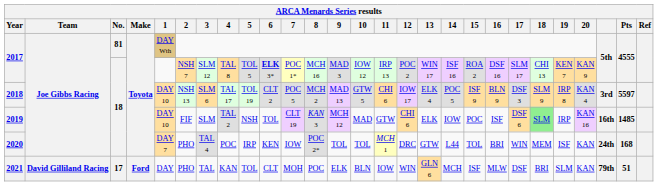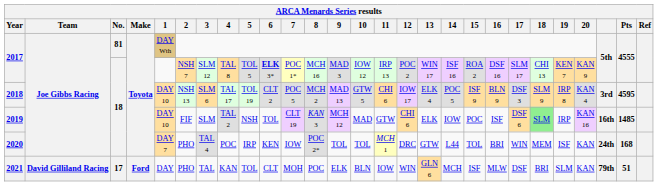 <table class="wikitable" style="text-align:center; font-size:75%">
 <tr>
 <th colspan=45><a href='#'>ARCA Menards Series</a> results</th>
 </tr>
 <tr>
 <th>Year</th>
 <th>Team</th>
 <th>No.</th>
 <th>Make</th>
 <th>1</th>
 <th>2</th>
 <th>3</th>
 <th>4</th>
 <th>5</th>
 <th>6</th>
 <th>7</th>
 <th>8</th>
 <th>9</th>
 <th>10</th>
 <th>11</th>
 <th>12</th>
 <th>13</th>
 <th>14</th>
 <th>15</th>
 <th>16</th>
 <th>17</th>
 <th>18</th>
 <th>19</th>
 <th>20</th>
 <th></th>
 <th>Pts</th>
 <th>Ref</th>
 </tr>
 <tr>
 <th rowspan=2><a href='#'>2017</a></th>
 <th rowspan=5><a href='#'>Joe Gibbs Racing</a></th>
 <th>81</th>
 <th rowspan=5><a href='#'>Toyota</a></th>
 <td style="background:#DFC484;"><a href='#'>DAY</a><br><small>Wth</small></td>
 <td colspan=19></td>
 <th rowspan=2>5th</th>
 <th rowspan=2>4555</th>
 <th rowspan=2></th>
 </tr>
 <tr>
 <th rowspan=4>18</th>
 <td></td>
 <td style="background:#FFDF9F;"><a href='#'>NSH</a><br><small>7</small></td>
 <td style="background:#DFFFDF;"><a href='#'>SLM</a><br><small>12</small></td>
 <td style="background:#FFDF9F;"><a href='#'>TAL</a><br><small>8</small></td>
 <td style="background:#DFDFDF;"><a href='#'>TOL</a><br><small>5</small></td>
 <td style="background:#DFDFDF;"><strong><a href='#'>ELK</a></strong><br><small>3*</small></td>
 <td style="background:#FFFFBF;"><a href='#'>POC</a><br><small>1*</small></td>
 <td style="background:#DFFFDF;"><a href='#'>MCH</a><br><small>16</small></td>
 <td style="background:#DFDFDF;"><a href='#'>MAD</a><br><small>3</small></td>
 <td style="background:#DFFFDF;"><a href='#'>IOW</a><br><small>12</small></td>
 <td style="background:#DFFFDF;"><a href='#'>IRP</a><br><small>13</small></td>
 <td style="background:#DFDFDF;"><a href='#'>POC</a><br><small>2</small></td>
 <td style="background:#EFCFFF;"><a href='#'>WIN</a><br><small>17</small></td>
 <td style="background:#EFCFFF;"><a href='#'>ISF</a><br><small>16</small></td>
 <td style="background:#DFDFDF;"><a href='#'>ROA</a><br><small>2</small></td>
 <td style="background:#EFCFFF;"><a href='#'>DSF</a><br><small>16</small></td>
 <td style="background:#EFCFFF;"><a href='#'>SLM</a><br><small>17</small></td>
 <td style="background:#DFFFDF;"><a href='#'>CHI</a><br><small>13</small></td>
 <td style="background:#FFDF9F;"><a href='#'>KEN</a><br><small>7</small></td>
 <td style="background:#FFDF9F;"><a href='#'>KAN</a><br><small>9</small></td>
 </tr>
 <tr>
 <th><a href='#'>2018</a></th>
 <td style="background:#FFDF9F;"><a href='#'>DAY</a><br><small>10</small></td>
 <td style="background:#DFFFDF;"><a href='#'>NSH</a><br><small>13</small></td>
 <td style="background:#FFDF9F;"><a href='#'>SLM</a><br><small>6</small></td>
 <td style="background:#DFFFDF;"><a href='#'>TAL</a><br><small>17</small></td>
 <td style="background:#DFFFDF;"><a href='#'>TOL</a><br><small>19</small></td>
 <td style="background:#DFDFDF;"><a href='#'>CLT</a><br><small>2</small></td>
 <td style="background:#DFDFDF;"><a href='#'>POC</a><br><small>5</small></td>
 <td style="background:#DFDFDF;"><a href='#'>MCH</a><br><small>2</small></td>
 <td style="background:#EFCFFF;"><a href='#'>MAD</a><br><small>13</small></td>
 <td style="background:#DFDFDF;"><a href='#'>GTW</a><br><small>5</small></td>
 <td style="background:#FFDF9F;"><a href='#'>CHI</a><br><small>6</small></td>
 <td style="background:#EFCFFF;"><a href='#'>IOW</a><br><small>17</small></td>
 <td style="background:#DFDFDF;"><a href='#'>ELK</a><br><small>4</small></td>
 <td style="background:#DFDFDF;"><a href='#'>POC</a><br><small>5</small></td>
 <td style="background:#FFDF9F;"><a href='#'>ISF</a><br><small>9</small></td>
 <td style="background:#FFDF9F;"><a href='#'>BLN</a><br><small>9</small></td>
 <td style="background:#DFDFDF;"><a href='#'>DSF</a><br><small>3</small></td>
 <td style="background:#FFDF9F;"><a href='#'>SLM</a><br><small>9</small></td>
 <td style="background:#FFDF9F;"><a href='#'>IRP</a><br><small>8</small></td>
 <td style="background:#DFDFDF;"><a href='#'>KAN</a><br><small>4</small></td>
 <th>3rd</th>
-<th>5597</th>
+<th>4595</th>
 <th></th>
 </tr>
 <tr>
 <th><a href='#'>2019</a></th>
 <td style="background:#FFDF9F;"><a href='#'>DAY</a><br><small>10</small></td>
 <td><a href='#'>FIF</a></td>
 <td><a href='#'>SLM</a></td>
 <td style="background:#DFDFDF;"><a href='#'>TAL</a><br><small>2</small></td>
 <td><a href='#'>NSH</a></td>
 <td><a href='#'>TOL</a></td>
 <td style="background:#EFCFFF;"><a href='#'>CLT</a><br><small>19</small></td>
 <td style="background:#DFDFDF;"><em><a href='#'>KAN</a></em><br><small>3</small></td>
 <td style="background:#EFCFFF;"><a href='#'>MCH</a><br><small>12</small></td>
 <td><a href='#'>MAD</a></td>
 <td><a href='#'>GTW</a></td>
 <td style="background:#FFDF9F;"><a href='#'>CHI</a><br><small>6</small></td>
 <td><a href='#'>ELK</a></td>
 <td><a href='#'>IOW</a></td>
 <td><a href='#'>POC</a></td>
 <td><a href='#'>ISF</a></td>
 <td style="background:#FFDF9F;"><a href='#'>DSF</a><br><small>6</small></td>
 <td style="background: lightgreen;"><a href='#'>SLM</a></td>
 <td><a href='#'>IRP</a></td>
 <td style="background:#EFCFFF;"><a href='#'>KAN</a><br><small>16</small></td>
 <th>16th</th>
 <th>1485</th>
 <th></th>
 </tr>
 <tr>
 <th><a href='#'>2020</a></th>
 <td style="background:#FFDF9F;"><a href='#'>DAY</a><br><small>7</small></td>
 <td><a href='#'>PHO</a></td>
 <td style="background:#DFDFDF;"><a href='#'>TAL</a><br><small>4</small></td>
 <td><a href='#'>POC</a></td>
 <td><a href='#'>IRP</a></td>
 <td><a href='#'>KEN</a></td>
 <td><a href='#'>IOW</a></td>
 <td style="background:#DFDFDF;"><a href='#'>POC</a><br><small>2*</small></td>
 <td><a href='#'>TOL</a></td>
 <td><a href='#'>TOL</a></td>
 <td style="background:#FFFFBF;"><em><a href='#'>MCH</a></em><br><small>1</small></td>
 <td><a href='#'>DRC</a></td>
 <td><a href='#'>GTW</a></td>
 <td><a href='#'>L44</a></td>
 <td><a href='#'>TOL</a></td>
 <td><a href='#'>BRI</a></td>
 <td><a href='#'>WIN</a></td>
 <td><a href='#'>MEM</a></td>
 <td><a href='#'>ISF</a></td>
 <td><a href='#'>KAN</a></td>
 <th>24th</th>
 <th>168</th>
 <th></th>
 </tr>
 <tr>
 <th><a href='#'>2021</a></th>
 <th><a href='#'>David Gilliland Racing</a></th>
 <th>17</th>
 <th><a href='#'>Ford</a></th>
 <td><a href='#'>DAY</a></td>
 <td><a href='#'>PHO</a></td>
 <td><a href='#'>TAL</a></td>
 <td><a href='#'>KAN</a></td>
 <td><a href='#'>TOL</a></td>
 <td><a href='#'>CLT</a></td>
 <td><a href='#'>MOH</a></td>
 <td><a href='#'>POC</a></td>
 <td><a href='#'>ELK</a></td>
 <td><a href='#'>BLN</a></td>
 <td><a href='#'>IOW</a></td>
 <td><a href='#'>WIN</a></td>
 <td style="background:#FFDF9F;"><a href='#'>GLN</a><br><small>6</small></td>
 <td><a href='#'>MCH</a></td>
 <td><a href='#'>ISF</a></td>
 <td><a href='#'>MLW</a></td>
 <td><a href='#'>DSF</a></td>
 <td><a href='#'>BRI</a></td>
 <td><a href='#'>SLM</a></td>
 <td><a href='#'>KAN</a></td>
 <th>79th</th>
 <th>51</th>
 <th></th>
 </tr>
 </table>
